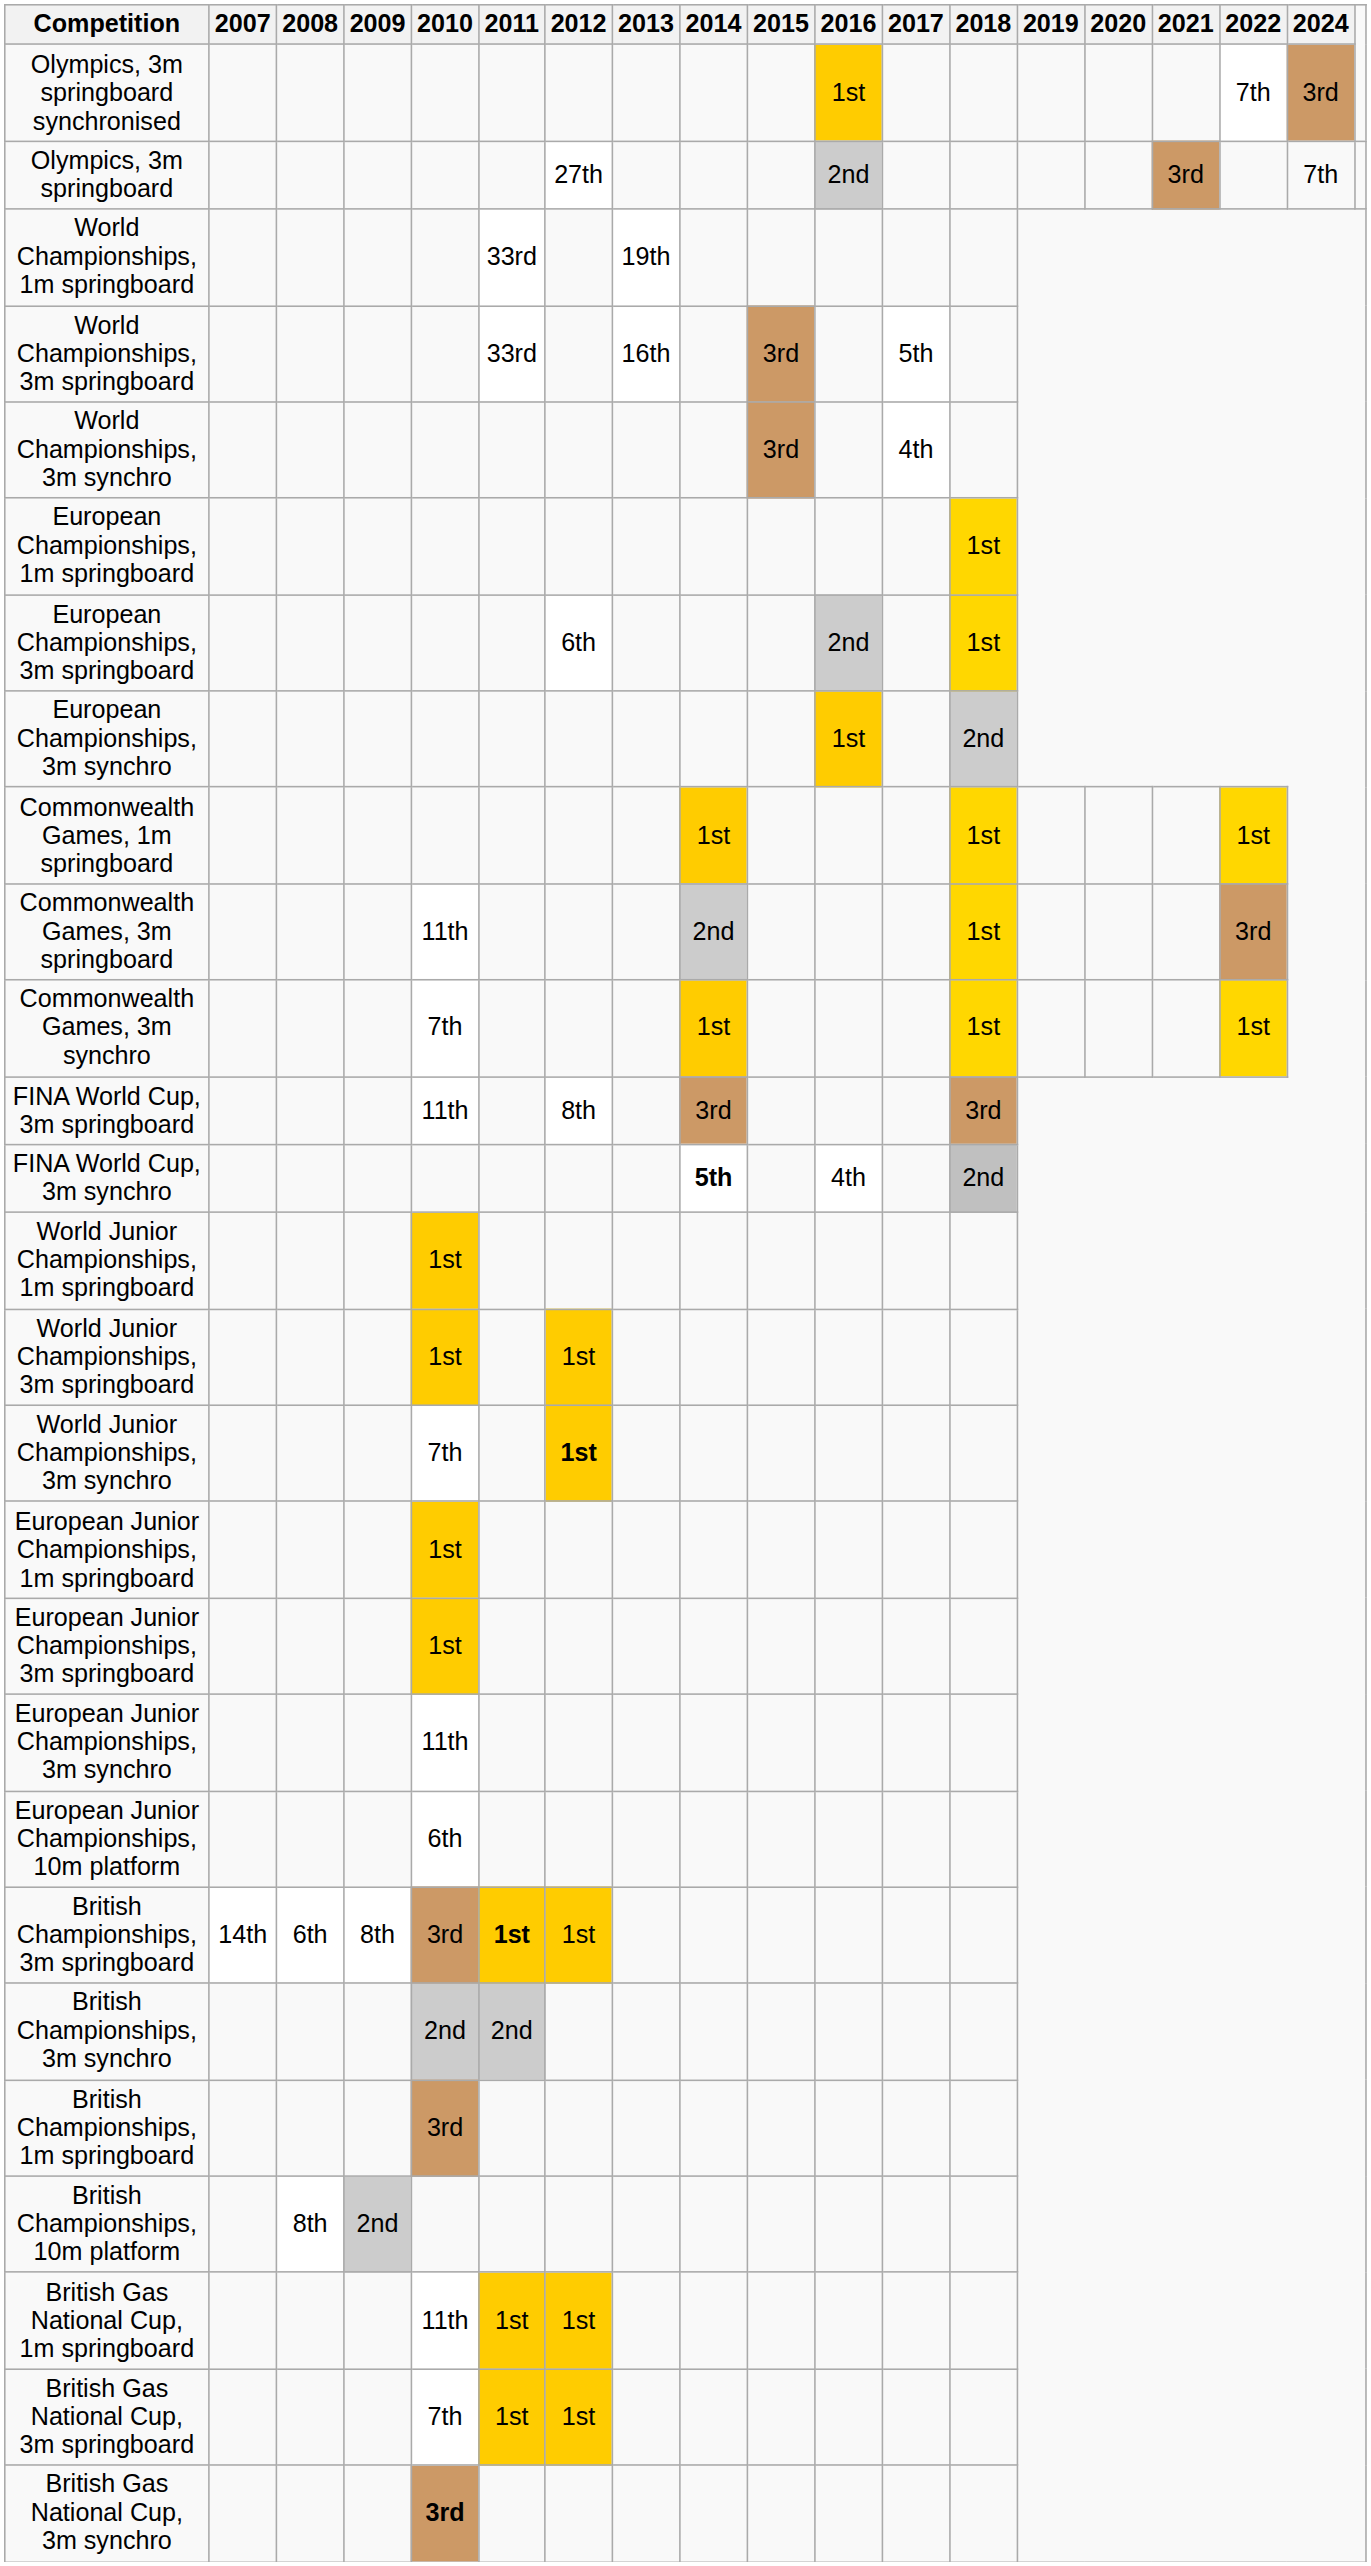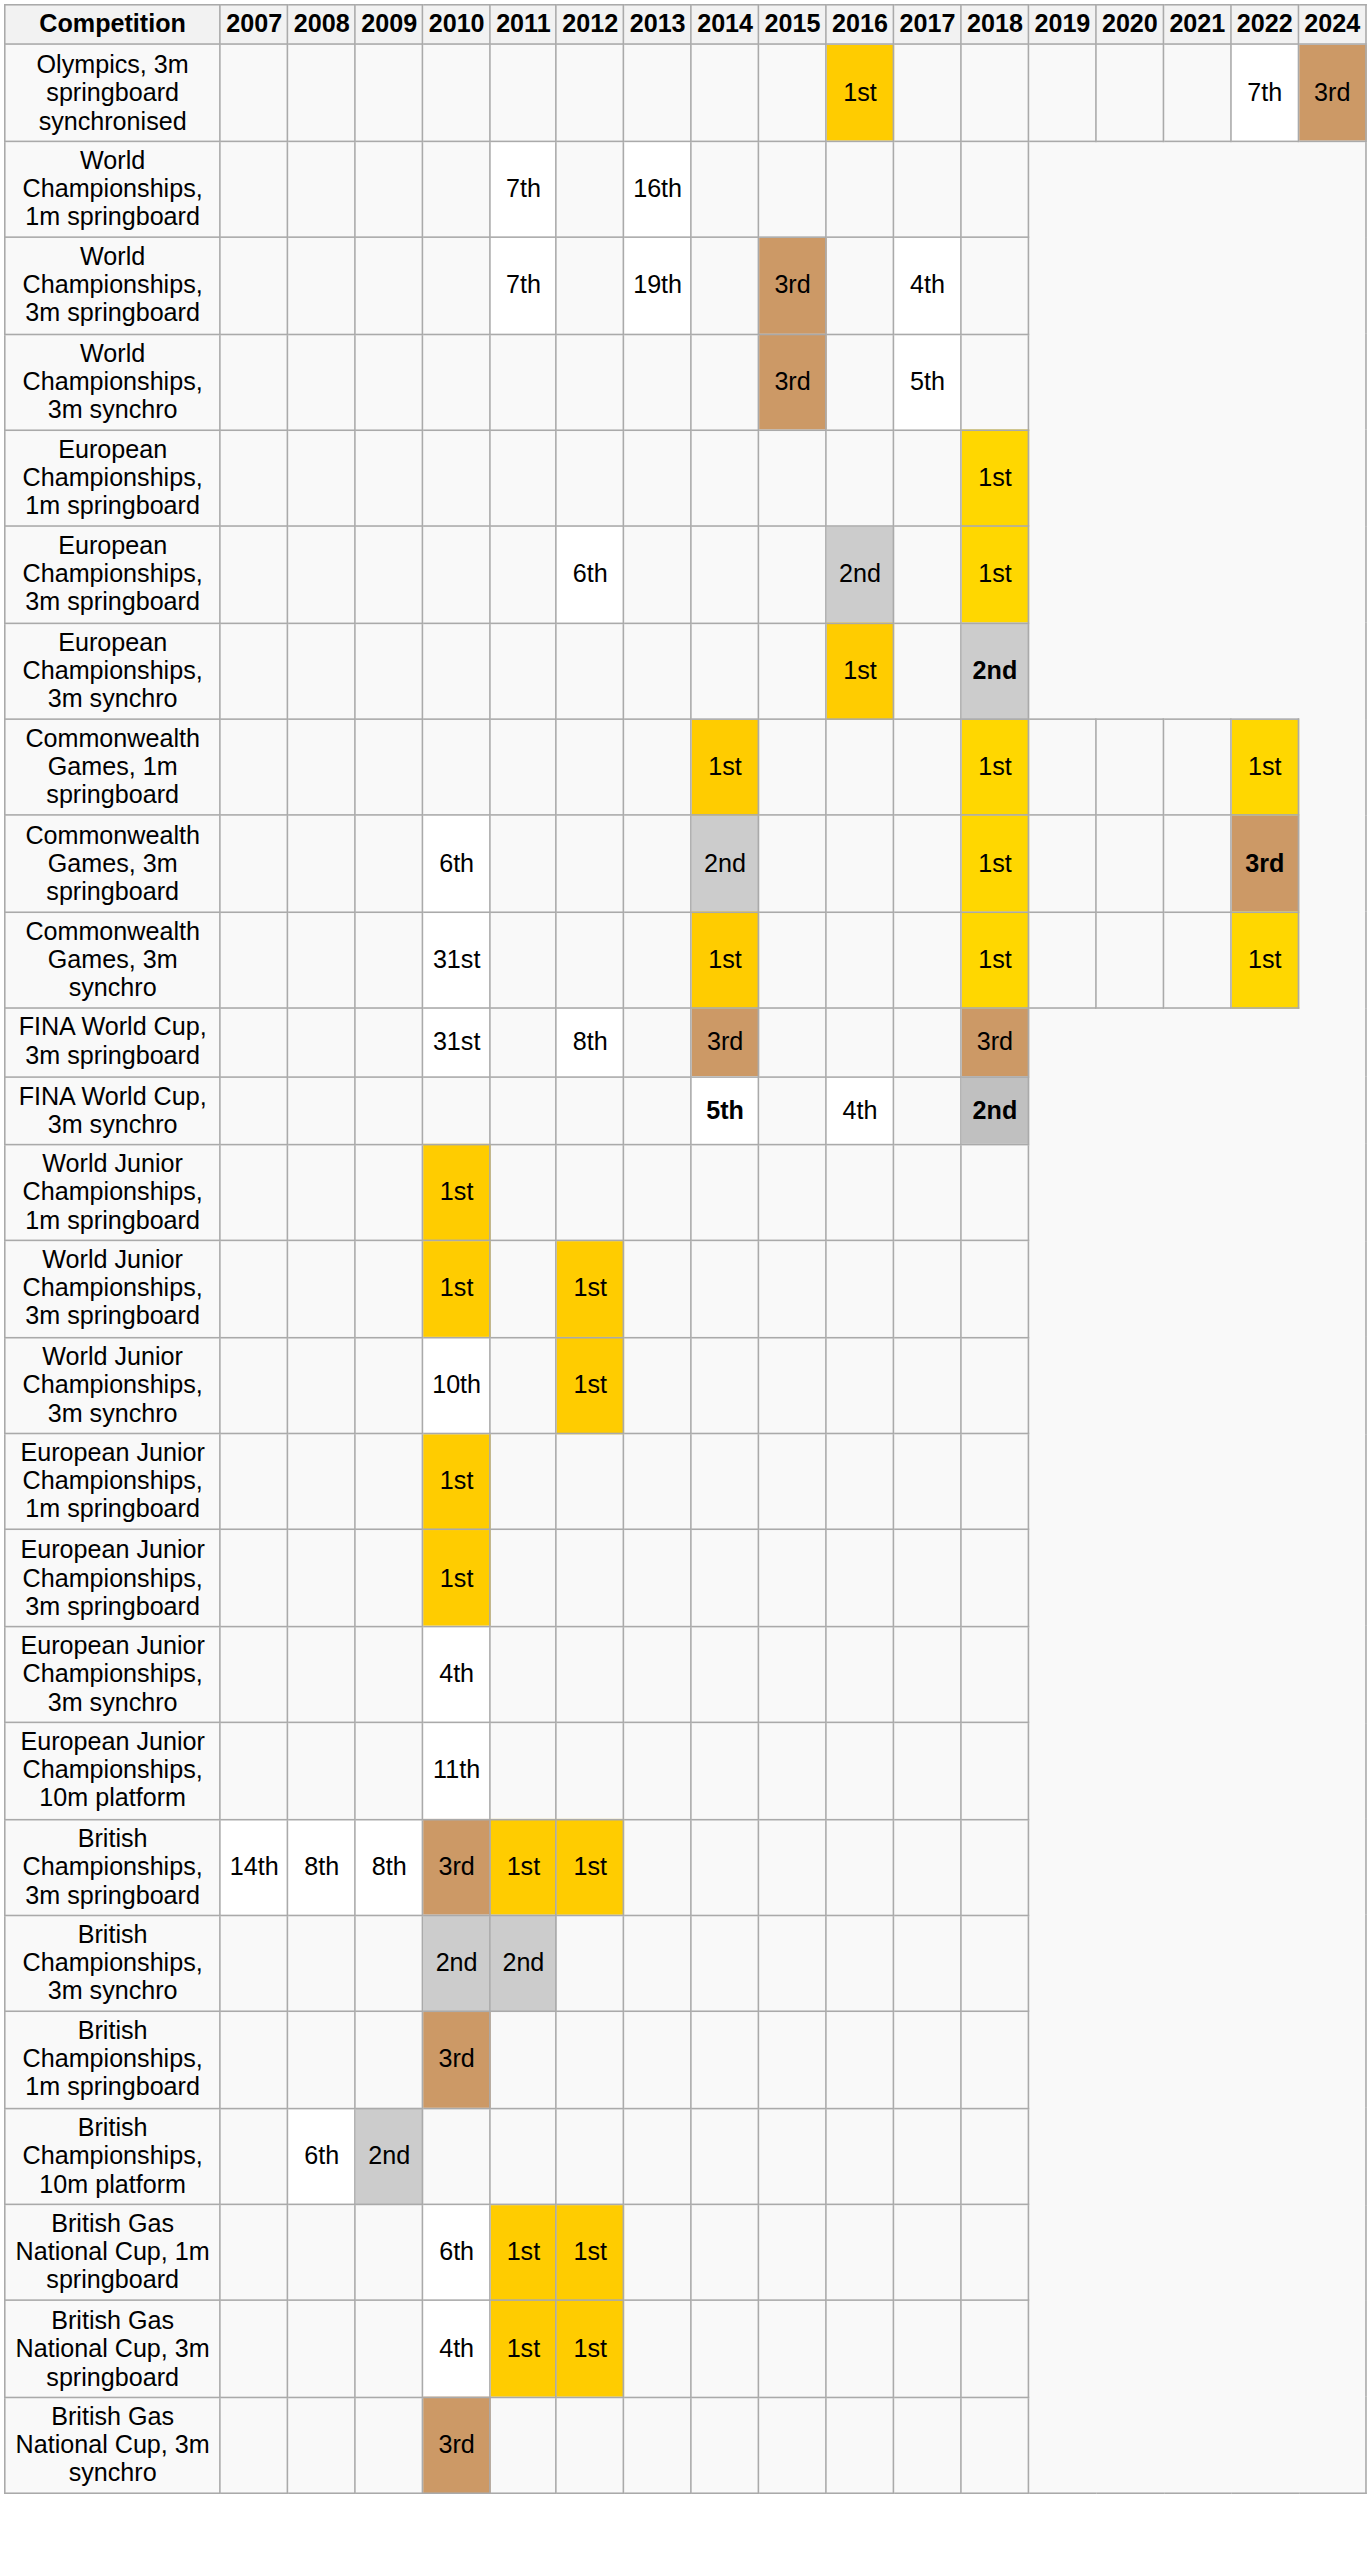 <table class="wikitable" style="text-align:center;">
 <tr>
 <th>Competition</th>
 <th>2007</th>
 <th>2008</th>
 <th>2009</th>
 <th>2010</th>
 <th>2011</th>
 <th>2012</th>
 <th>2013</th>
 <th>2014</th>
 <th>2015</th>
 <th>2016</th>
 <th>2017</th>
 <th>2018</th>
 <th>2019</th>
 <th>2020</th>
 <th>2021</th>
 <th>2022</th>
 <th>2024</th>
 </tr>
 <tr>
 <td>Olympics, 3m springboard synchronised</td>
 <td></td>
 <td></td>
 <td></td>
 <td></td>
 <td></td>
 <td></td>
 <td></td>
 <td></td>
 <td></td>
 <td bgcolor="#ffcc00">1st</td>
 <td></td>
 <td></td>
 <td></td>
 <td></td>
 <td></td>
 <td bgcolor="white">7th</td>
 <td bgcolor="#cc9966">3rd</td>
 </tr>
 <tr>
-<td>Olympics, 3m springboard</td>
-<td></td>
-<td></td>
-<td></td>
-<td></td>
-<td></td>
-<td bgcolor="white">27th</td>
-<td></td>
-<td></td>
-<td></td>
-<td bgcolor="#cccccc">2nd</td>
-<td></td>
-<td></td>
-<td></td>
-<td></td>
-<td bgcolor="#cc9966">3rd</td>
-<td></td>
-<td>7th</td>
-<td></td>
-</tr>
-<tr>
 <td>World Championships, 1m springboard</td>
 <td></td>
 <td></td>
 <td></td>
 <td></td>
-<td bgcolor="white">33rd</td>
+<td bgcolor="white">7th</td>
 <td></td>
-<td bgcolor="white">19th</td>
+<td bgcolor="white">16th</td>
 <td></td>
 <td></td>
 <td></td>
 <td></td>
 <td></td>
 </tr>
 <tr>
 <td>World Championships, 3m springboard</td>
 <td></td>
 <td></td>
 <td></td>
 <td></td>
-<td bgcolor="white">33rd</td>
+<td bgcolor="white">7th</td>
 <td></td>
-<td bgcolor="white">16th</td>
+<td bgcolor="white">19th</td>
 <td></td>
 <td bgcolor="#cc9966">3rd</td>
 <td></td>
-<td bgcolor="white">5th</td>
+<td bgcolor="white">4th</td>
 <td></td>
 </tr>
 <tr>
 <td>World Championships, 3m synchro</td>
 <td></td>
 <td></td>
 <td></td>
 <td></td>
 <td></td>
 <td></td>
 <td></td>
 <td></td>
 <td bgcolor="#cc9966">3rd</td>
 <td></td>
-<td bgcolor="white">4th</td>
+<td bgcolor="white">5th</td>
 <td></td>
 </tr>
 <tr>
 <td>European Championships, 1m springboard</td>
 <td></td>
 <td></td>
 <td></td>
 <td></td>
 <td></td>
 <td></td>
 <td></td>
 <td></td>
 <td></td>
 <td></td>
 <td></td>
 <td bgcolor="gold">1st</td>
 </tr>
 <tr>
 <td>European Championships, 3m springboard</td>
 <td></td>
 <td></td>
 <td></td>
 <td></td>
 <td></td>
 <td bgcolor="white">6th</td>
 <td></td>
 <td></td>
 <td></td>
 <td bgcolor="#cccccc">2nd</td>
 <td></td>
 <td bgcolor="gold">1st</td>
 </tr>
 <tr>
 <td>European Championships, 3m synchro</td>
 <td></td>
 <td></td>
 <td></td>
 <td></td>
 <td></td>
 <td></td>
 <td></td>
 <td></td>
 <td></td>
 <td bgcolor="#ffcc00">1st</td>
 <td></td>
-<td bgcolor="#cccccc">2nd</td>
+<td bgcolor="#cccccc"><strong>2nd</strong></td>
 </tr>
 <tr>
 <td>Commonwealth Games, 1m springboard</td>
 <td></td>
 <td></td>
 <td></td>
 <td></td>
 <td></td>
 <td></td>
 <td></td>
 <td bgcolor="#ffcc00">1st</td>
 <td></td>
 <td></td>
 <td></td>
 <td bgcolor="gold">1st</td>
 <td></td>
 <td></td>
 <td></td>
 <td bgcolor="gold">1st</td>
 </tr>
 <tr>
 <td>Commonwealth Games, 3m springboard</td>
 <td></td>
 <td></td>
 <td></td>
-<td bgcolor="white">11th</td>
+<td bgcolor="white">6th</td>
 <td></td>
 <td></td>
 <td></td>
 <td bgcolor="#cccccc">2nd</td>
 <td></td>
 <td></td>
 <td></td>
 <td bgcolor="gold">1st</td>
 <td></td>
 <td></td>
 <td></td>
-<td bgcolor="#cc9966">3rd</td>
+<td bgcolor="#cc9966"><strong>3rd</strong></td>
 </tr>
 <tr>
 <td>Commonwealth Games, 3m synchro</td>
 <td></td>
 <td></td>
 <td></td>
-<td bgcolor="white">7th</td>
+<td bgcolor="white">31st</td>
 <td></td>
 <td></td>
 <td></td>
 <td bgcolor="#ffcc00">1st</td>
 <td></td>
 <td></td>
 <td></td>
 <td bgcolor="gold">1st</td>
 <td></td>
 <td></td>
 <td></td>
 <td bgcolor="gold">1st</td>
 </tr>
 <tr>
 <td>FINA World Cup, 3m springboard</td>
 <td></td>
 <td></td>
 <td></td>
-<td bgcolor="white">11th</td>
+<td bgcolor="white">31st</td>
 <td></td>
 <td bgcolor="white">8th</td>
 <td></td>
 <td bgcolor="#cc9966">3rd</td>
 <td></td>
 <td></td>
 <td></td>
 <td bgcolor="#cc9966">3rd</td>
 </tr>
 <tr>
 <td>FINA World Cup, 3m synchro</td>
 <td></td>
 <td></td>
 <td></td>
 <td></td>
 <td></td>
 <td></td>
 <td></td>
 <td bgcolor="white"><strong>5th</strong></td>
 <td></td>
 <td bgcolor="white">4th</td>
 <td></td>
-<td bgcolor="silver">2nd</td>
+<td bgcolor="silver"><strong>2nd</strong></td>
 </tr>
 <tr>
 <td>World Junior Championships, 1m springboard</td>
 <td></td>
 <td></td>
 <td></td>
 <td bgcolor="#ffcc00">1st</td>
 <td></td>
 <td></td>
 <td></td>
 <td></td>
 <td></td>
 <td></td>
 <td></td>
 <td></td>
 </tr>
 <tr>
 <td>World Junior Championships, 3m springboard</td>
 <td></td>
 <td></td>
 <td></td>
 <td bgcolor="#ffcc00">1st</td>
 <td></td>
 <td bgcolor="ffcc00">1st</td>
 <td></td>
 <td></td>
 <td></td>
 <td></td>
 <td></td>
 <td></td>
 </tr>
 <tr>
 <td>World Junior Championships, 3m synchro</td>
 <td></td>
 <td></td>
 <td></td>
-<td bgcolor="white">7th</td>
+<td bgcolor="white">10th</td>
 <td></td>
-<td bgcolor="ffcc00"><strong>1st</strong></td>
+<td bgcolor="ffcc00">1st</td>
 <td></td>
 <td></td>
 <td></td>
 <td></td>
 <td></td>
 <td></td>
 </tr>
 <tr>
 <td>European Junior Championships, 1m springboard</td>
 <td></td>
 <td></td>
 <td></td>
 <td bgcolor="#ffcc00">1st</td>
 <td></td>
 <td></td>
 <td></td>
 <td></td>
 <td></td>
 <td></td>
 <td></td>
 <td></td>
 </tr>
 <tr>
 <td>European Junior Championships, 3m springboard</td>
 <td></td>
 <td></td>
 <td></td>
 <td bgcolor="#ffcc00">1st</td>
 <td></td>
 <td></td>
 <td></td>
 <td></td>
 <td></td>
 <td></td>
 <td></td>
 <td></td>
 </tr>
 <tr>
 <td>European Junior Championships, 3m synchro</td>
 <td></td>
 <td></td>
 <td></td>
-<td bgcolor="white">11th</td>
+<td bgcolor="white">4th</td>
 <td></td>
 <td></td>
 <td></td>
 <td></td>
 <td></td>
 <td></td>
 <td></td>
 <td></td>
 </tr>
 <tr>
 <td>European Junior Championships, 10m platform</td>
 <td></td>
 <td></td>
 <td></td>
-<td bgcolor="white">6th</td>
+<td bgcolor="white">11th</td>
 <td></td>
 <td></td>
 <td></td>
 <td></td>
 <td></td>
 <td></td>
 <td></td>
 <td></td>
 </tr>
 <tr>
 <td>British Championships, 3m springboard</td>
 <td bgcolor="white">14th</td>
-<td bgcolor="white">6th</td>
+<td bgcolor="white">8th</td>
 <td bgcolor="white">8th</td>
 <td bgcolor="cc9966">3rd</td>
-<td bgcolor="ffcc00"><strong>1st</strong></td>
+<td bgcolor="ffcc00">1st</td>
 <td bgcolor="ffcc00">1st</td>
 <td></td>
 <td></td>
 <td></td>
 <td></td>
 <td></td>
 <td></td>
 </tr>
 <tr>
 <td>British Championships, 3m synchro</td>
 <td></td>
 <td></td>
 <td></td>
 <td bgcolor="#cccccc">2nd</td>
 <td bgcolor="#cccccc">2nd</td>
 <td></td>
 <td></td>
 <td></td>
 <td></td>
 <td></td>
 <td></td>
 <td></td>
 </tr>
 <tr>
 <td>British Championships, 1m springboard</td>
 <td></td>
 <td></td>
 <td></td>
 <td bgcolor="#cc9966">3rd</td>
 <td></td>
 <td></td>
 <td></td>
 <td></td>
 <td></td>
 <td></td>
 <td></td>
 <td></td>
 </tr>
 <tr>
 <td>British Championships, 10m platform</td>
 <td></td>
-<td bgcolor="white">8th</td>
+<td bgcolor="white">6th</td>
 <td bgcolor="#cccccc">2nd</td>
 <td></td>
 <td></td>
 <td></td>
 <td></td>
 <td></td>
 <td></td>
 <td></td>
 <td></td>
 <td></td>
 </tr>
 <tr>
 <td>British Gas National Cup, 1m springboard</td>
 <td></td>
 <td></td>
 <td></td>
-<td bgcolor="white">11th</td>
+<td bgcolor="white">6th</td>
 <td bgcolor="#ffcc00">1st</td>
 <td bgcolor="#ffcc00">1st</td>
 <td></td>
 <td></td>
 <td></td>
 <td></td>
 <td></td>
 <td></td>
 </tr>
 <tr>
 <td>British Gas National Cup, 3m springboard</td>
 <td></td>
 <td></td>
 <td></td>
-<td bgcolor="white">7th</td>
+<td bgcolor="white">4th</td>
 <td bgcolor="#ffcc00">1st</td>
 <td bgcolor="#ffcc00">1st</td>
 <td></td>
 <td></td>
 <td></td>
 <td></td>
 <td></td>
 <td></td>
 </tr>
 <tr>
 <td>British Gas National Cup, 3m synchro</td>
 <td></td>
 <td></td>
 <td></td>
-<td bgcolor="#cc9966" bronze><strong>3rd</strong></td>
+<td bgcolor="#cc9966" bronze>3rd</td>
 <td></td>
 <td></td>
 <td></td>
 <td></td>
 <td></td>
 <td></td>
 <td></td>
 <td></td>
 </tr>
 </table>
